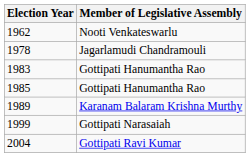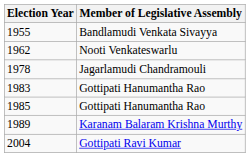 <table class="wikitable">
 <tr>
 <th>Election Year</th>
 <th>Member of Legislative Assembly</th>
+</tr>
+<tr>
+<td>1955</td>
+<td>Bandlamudi Venkata Sivayya</td>
 </tr>
 <tr>
 <td>1962</td>
 <td>Nooti Venkateswarlu</td>
 </tr>
 <tr>
 <td>1978</td>
 <td>Jagarlamudi Chandramouli</td>
 </tr>
 <tr>
 <td>1983</td>
 <td>Gottipati Hanumantha Rao</td>
 </tr>
 <tr>
 <td>1985</td>
 <td>Gottipati Hanumantha Rao</td>
 </tr>
 <tr>
 <td>1989</td>
 <td><a href='#'>Karanam Balaram Krishna Murthy</a></td>
 </tr>
 <tr>
-<td>1999</td>
-<td>Gottipati Narasaiah</td>
-</tr>
-<tr>
 <td>2004</td>
 <td><a href='#'>Gottipati Ravi Kumar</a></td>
 </tr>
 </table>
